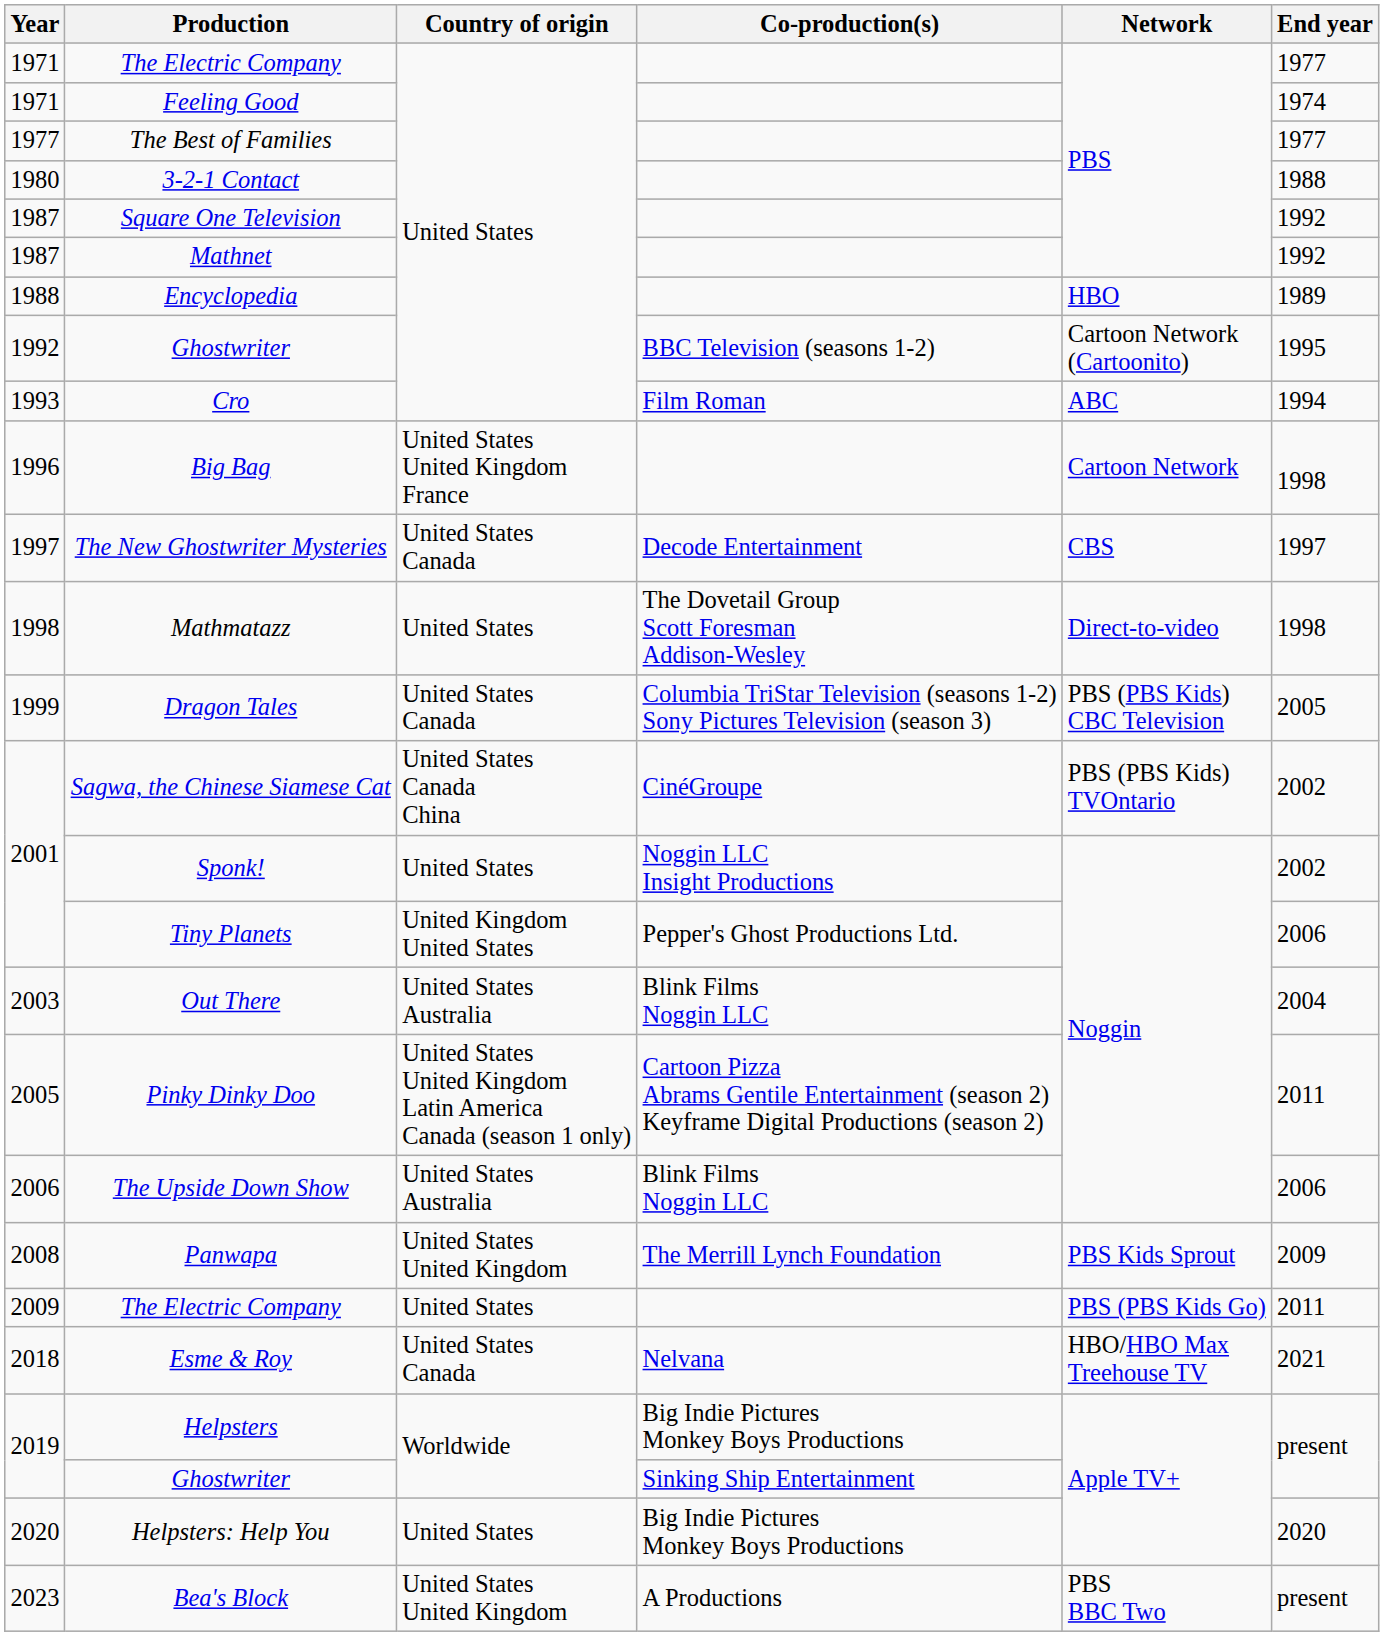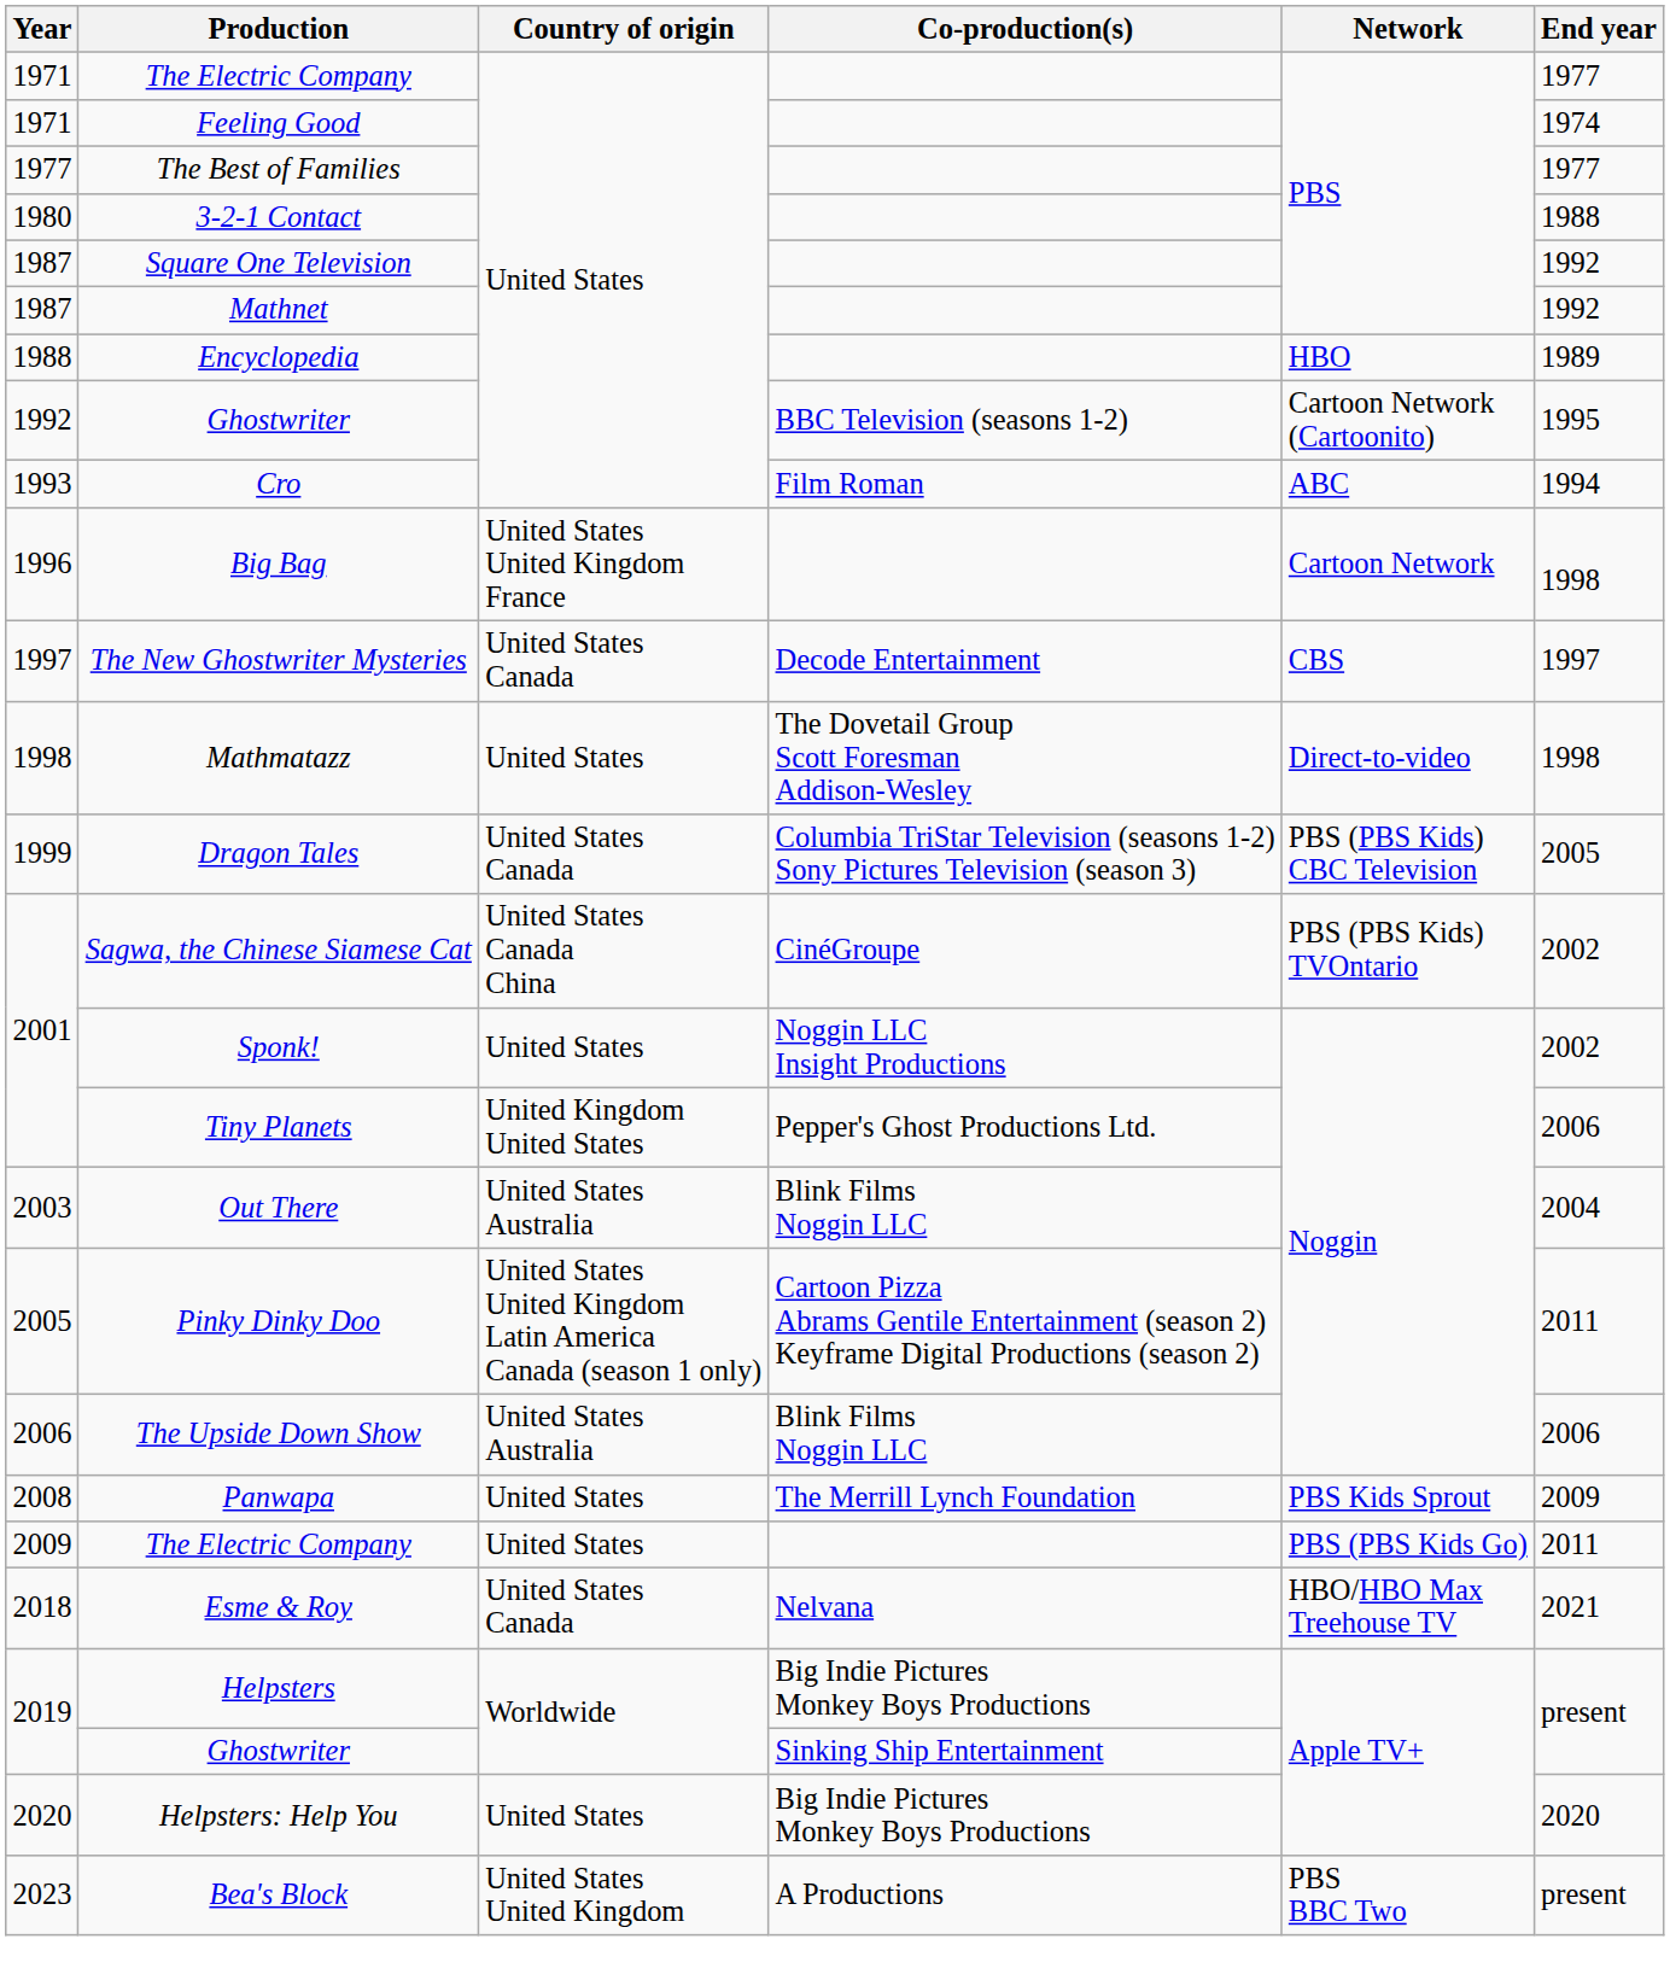 <table class="wikitable sortable">
 <tr>
 <th>Year</th>
 <th>Production</th>
 <th>Country of origin</th>
 <th>Co-production(s)</th>
 <th>Network</th>
 <th>End year</th>
 </tr>
 <tr>
 <td>1971</td>
 <td style="text-align:center"><em><a href='#'>The Electric Company</a></em></td>
 <td rowspan="9">United States</td>
 <td></td>
 <td rowspan="6"><a href='#'>PBS</a></td>
 <td>1977</td>
 </tr>
 <tr>
 <td>1971</td>
 <td style="text-align:center"><em><a href='#'>Feeling Good</a></em></td>
 <td></td>
 <td>1974</td>
 </tr>
 <tr>
 <td>1977</td>
 <td style="text-align:center"><em>The Best of Families</em></td>
 <td></td>
 <td>1977</td>
 </tr>
 <tr>
 <td>1980</td>
 <td style="text-align:center"><em><a href='#'>3-2-1 Contact</a></em></td>
 <td></td>
 <td>1988</td>
 </tr>
 <tr>
 <td>1987</td>
 <td style="text-align:center"><em><a href='#'>Square One Television</a></em></td>
 <td></td>
 <td>1992</td>
 </tr>
 <tr>
 <td>1987</td>
 <td style="text-align:center"><em><a href='#'>Mathnet</a></em></td>
 <td></td>
 <td>1992</td>
 </tr>
 <tr>
 <td>1988</td>
 <td style="text-align:center"><em><a href='#'>Encyclopedia</a></em></td>
 <td></td>
 <td><a href='#'>HBO</a></td>
 <td>1989</td>
 </tr>
 <tr>
 <td>1992</td>
 <td style="text-align:center"><em><a href='#'>Ghostwriter</a></em></td>
 <td><a href='#'>BBC Television</a> (seasons 1-2)</td>
 <td>Cartoon Network<br>(<a href='#'>Cartoonito</a>)</td>
 <td>1995</td>
 </tr>
 <tr>
 <td>1993</td>
 <td style="text-align:center"><em><a href='#'>Cro</a></em></td>
 <td><a href='#'>Film Roman</a></td>
 <td><a href='#'>ABC</a></td>
 <td>1994</td>
 </tr>
 <tr>
 <td>1996</td>
 <td style="text-align:center"><em><a href='#'>Big Bag</a></em></td>
 <td>United States<br>United Kingdom<br>France</td>
 <td></td>
 <td><a href='#'>Cartoon Network</a></td>
 <td><br>1998</td>
 </tr>
 <tr>
 <td>1997</td>
 <td style="text-align:center"><em><a href='#'>The New Ghostwriter Mysteries</a></em></td>
 <td>United States<br>Canada</td>
 <td><a href='#'>Decode Entertainment</a></td>
 <td><a href='#'>CBS</a></td>
 <td>1997</td>
 </tr>
 <tr>
 <td>1998</td>
 <td style="text-align:center"><em>Mathmatazz</em></td>
 <td>United States</td>
 <td>The Dovetail Group<br><a href='#'>Scott Foresman</a><br><a href='#'>Addison-Wesley</a></td>
 <td><a href='#'>Direct-to-video</a></td>
 <td>1998</td>
 </tr>
 <tr>
 <td>1999</td>
 <td style="text-align:center"><em><a href='#'>Dragon Tales</a></em></td>
 <td>United States<br>Canada</td>
 <td><a href='#'>Columbia TriStar Television</a> (seasons 1-2)<br><a href='#'>Sony Pictures Television</a> (season 3)</td>
 <td>PBS (<a href='#'>PBS Kids</a>)<br><a href='#'>CBC Television</a></td>
 <td>2005</td>
 </tr>
 <tr>
 <td rowspan="3">2001</td>
 <td style="text-align:center"><em><a href='#'>Sagwa, the Chinese Siamese Cat</a></em></td>
 <td>United States<br>Canada<br>China</td>
 <td><a href='#'>CinéGroupe</a></td>
 <td>PBS (PBS Kids)<br><a href='#'>TVOntario</a></td>
 <td>2002</td>
 </tr>
 <tr>
 <td style="text-align:center"><em><a href='#'>Sponk!</a></em></td>
 <td>United States</td>
 <td><a href='#'>Noggin LLC</a><br><a href='#'>Insight Productions</a></td>
 <td rowspan="5"><a href='#'>Noggin</a></td>
 <td>2002</td>
 </tr>
 <tr>
 <td style="text-align:center"><em><a href='#'>Tiny Planets</a></em></td>
 <td>United Kingdom<br>United States</td>
 <td>Pepper's Ghost Productions Ltd.</td>
 <td>2006</td>
 </tr>
 <tr>
 <td>2003</td>
 <td style="text-align:center"><em><a href='#'>Out There</a></em></td>
 <td>United States<br>Australia</td>
 <td>Blink Films <br><a href='#'>Noggin LLC</a></td>
 <td>2004</td>
 </tr>
 <tr>
 <td>2005</td>
 <td style="text-align:center"><em><a href='#'>Pinky Dinky Doo</a></em></td>
 <td>United States<br>United Kingdom<br>Latin America<br>Canada (season 1 only)</td>
 <td><a href='#'>Cartoon Pizza</a><br><a href='#'>Abrams Gentile Entertainment</a> (season 2)<br>Keyframe Digital Productions (season 2)</td>
 <td>2011</td>
 </tr>
 <tr>
 <td>2006</td>
 <td style="text-align:center"><em><a href='#'>The Upside Down Show</a></em></td>
 <td>United States<br>Australia</td>
 <td>Blink Films<br><a href='#'>Noggin LLC</a></td>
 <td>2006</td>
 </tr>
 <tr>
 <td>2008</td>
 <td style="text-align:center"><em><a href='#'>Panwapa</a></em></td>
-<td>United States<br>United Kingdom</td>
+<td>United States</td>
 <td><a href='#'>The Merrill Lynch Foundation</a></td>
 <td><a href='#'>PBS Kids Sprout</a></td>
 <td>2009</td>
 </tr>
 <tr>
 <td>2009</td>
 <td style="text-align:center"><em><a href='#'>The Electric Company</a></em></td>
 <td>United States</td>
 <td></td>
 <td><a href='#'>PBS (PBS Kids Go)</a></td>
 <td>2011</td>
 </tr>
 <tr>
 <td>2018</td>
 <td style="text-align:center"><em><a href='#'>Esme & Roy</a></em></td>
 <td>United States<br>Canada</td>
 <td><a href='#'>Nelvana</a></td>
 <td>HBO/<a href='#'>HBO Max</a><br><a href='#'>Treehouse TV</a></td>
 <td>2021</td>
 </tr>
 <tr>
 <td rowspan="2">2019</td>
 <td style="text-align:center"><em><a href='#'>Helpsters</a></em></td>
 <td rowspan="2">Worldwide</td>
 <td>Big Indie Pictures<br>Monkey Boys Productions</td>
 <td rowspan="3"><a href='#'>Apple TV+</a></td>
 <td rowspan="2">present</td>
 </tr>
 <tr>
 <td style="text-align:center"><em><a href='#'>Ghostwriter</a></em></td>
 <td><a href='#'>Sinking Ship Entertainment</a></td>
 </tr>
 <tr>
 <td>2020</td>
 <td style="text-align:center"><em>Helpsters: Help You</em></td>
 <td>United States</td>
 <td>Big Indie Pictures<br>Monkey Boys Productions</td>
 <td>2020</td>
 </tr>
 <tr>
 <td>2023</td>
 <td style="text-align:center"><em><a href='#'>Bea's Block</a></em></td>
 <td>United States<br>United Kingdom</td>
 <td>A Productions</td>
 <td>PBS<br><a href='#'>BBC Two</a></td>
 <td>present</td>
 </tr>
 </table>
